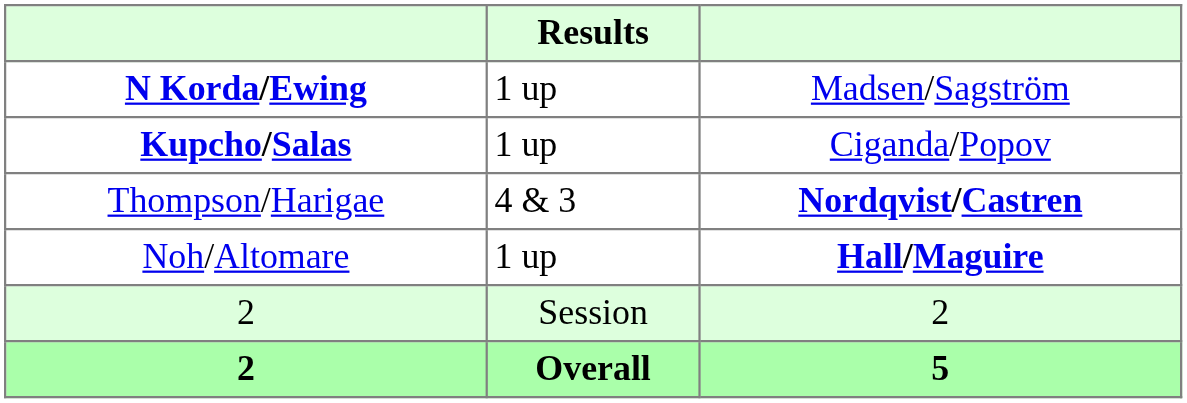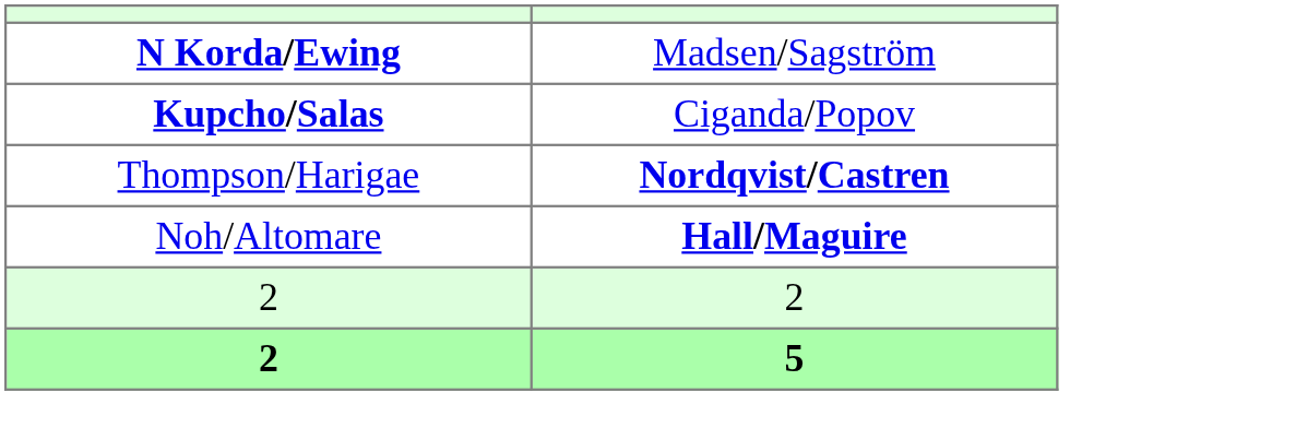 <table border="1" cellpadding="3" style="border-collapse:collapse; text-align:center;">
 <tr style="background:#dfd;">
 <th style="width:13em;"></th>
-<th style="width:5.5em;">Results</th>
 <th style="width:13em;"></th>
 </tr>
 <tr>
 <td><strong><a href='#'>N Korda</a>/<a href='#'>Ewing</a></strong></td>
-<td align=left> 1 up</td>
 <td><a href='#'>Madsen</a>/<a href='#'>Sagström</a></td>
 </tr>
 <tr>
 <td><strong><a href='#'>Kupcho</a>/<a href='#'>Salas</a></strong></td>
-<td align=left> 1 up</td>
 <td><a href='#'>Ciganda</a>/<a href='#'>Popov</a></td>
 </tr>
 <tr>
 <td><a href='#'>Thompson</a>/<a href='#'>Harigae</a></td>
-<td align=left> 4 & 3</td>
 <td><strong><a href='#'>Nordqvist</a>/<a href='#'>Castren</a></strong></td>
 </tr>
 <tr>
 <td><a href='#'>Noh</a>/<a href='#'>Altomare</a></td>
-<td align=left> 1 up</td>
 <td><strong><a href='#'>Hall</a>/<a href='#'>Maguire</a></strong></td>
 </tr>
 <tr style="background:#dfd;">
 <td>2</td>
-<td>Session</td>
 <td>2</td>
 </tr>
 <tr style="background:#afa;">
 <th>2</th>
-<th>Overall</th>
 <th>5</th>
 </tr>
 </table>
